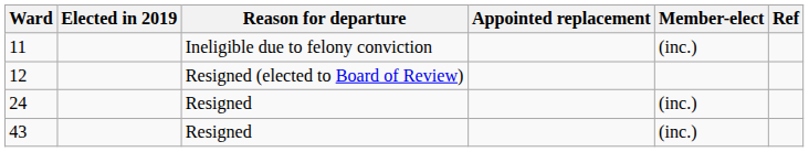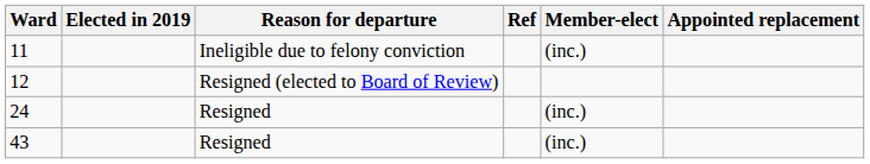 <table class="wikitable sortable">
 <tr>
 <th>Ward</th>
 <th>Elected in 2019</th>
 <th>Reason for departure</th>
+<th>Ref</th>
+<th>Member-elect</th>
 <th>Appointed replacement</th>
-<th>Member-elect</th>
-<th>Ref</th>
 </tr>
 <tr>
 <td>11</td>
 <td></td>
 <td>Ineligible due to felony conviction</td>
 <td></td>
 <td> (inc.)</td>
 <td></td>
 </tr>
 <tr>
 <td>12</td>
 <td></td>
 <td>Resigned (elected to <a href='#'>Board of Review</a>)</td>
 <td></td>
 <td></td>
 <td></td>
 </tr>
 <tr>
 <td>24</td>
 <td></td>
 <td>Resigned</td>
 <td></td>
 <td> (inc.)</td>
 <td></td>
 </tr>
 <tr>
 <td>43</td>
 <td></td>
 <td>Resigned</td>
 <td></td>
 <td> (inc.)</td>
 <td></td>
 </tr>
 </table>
